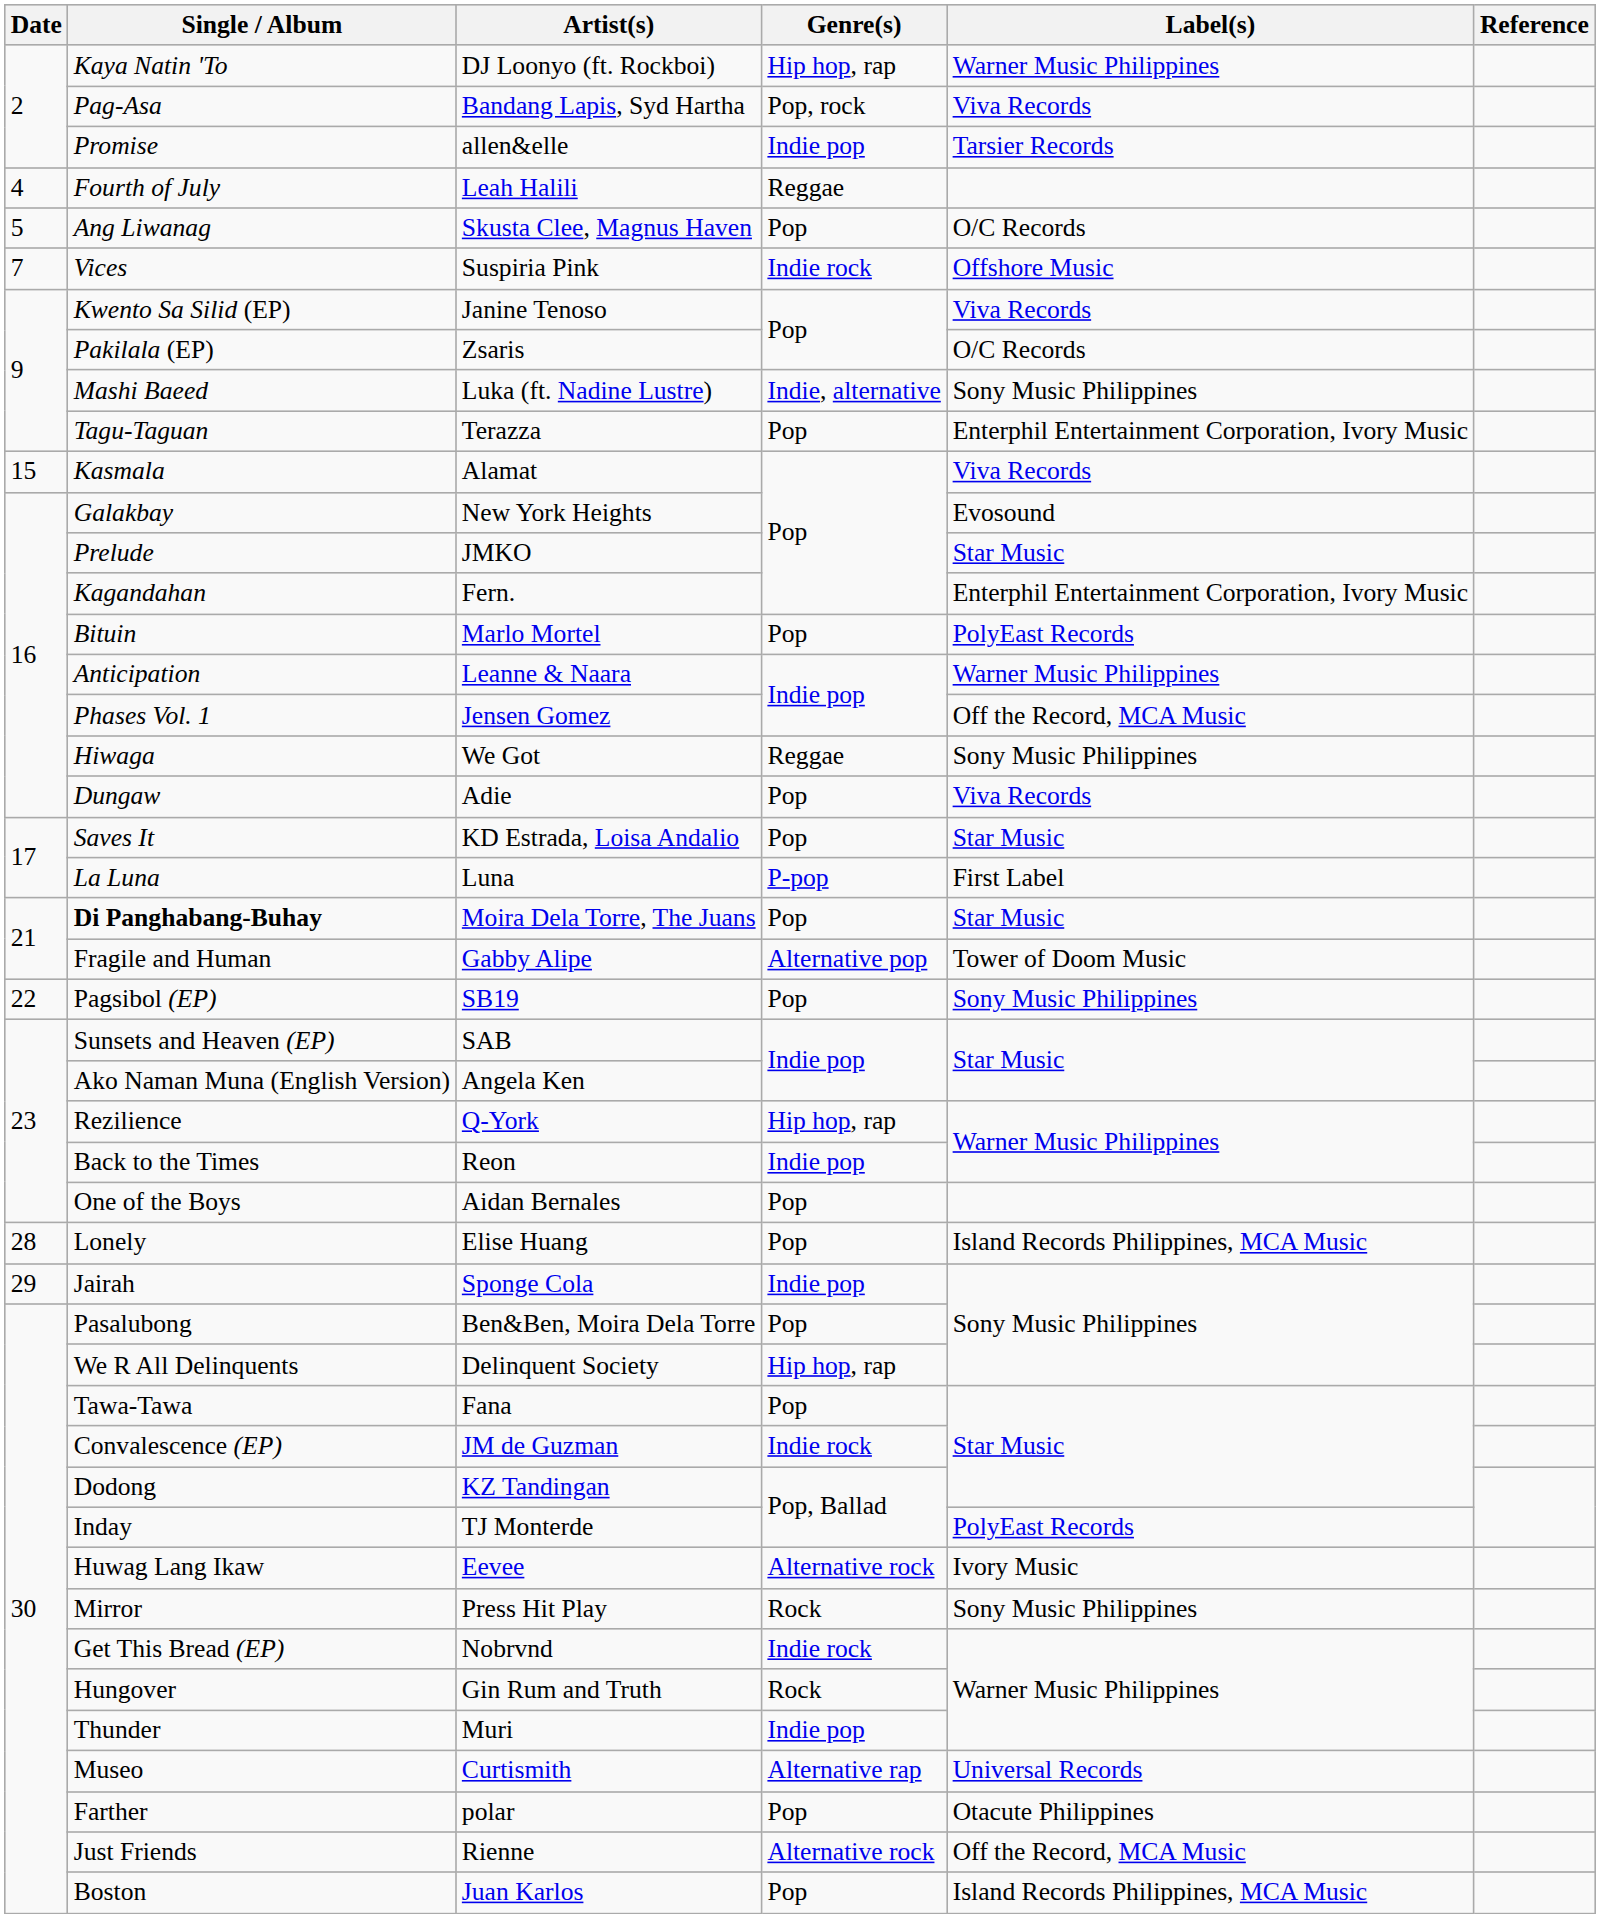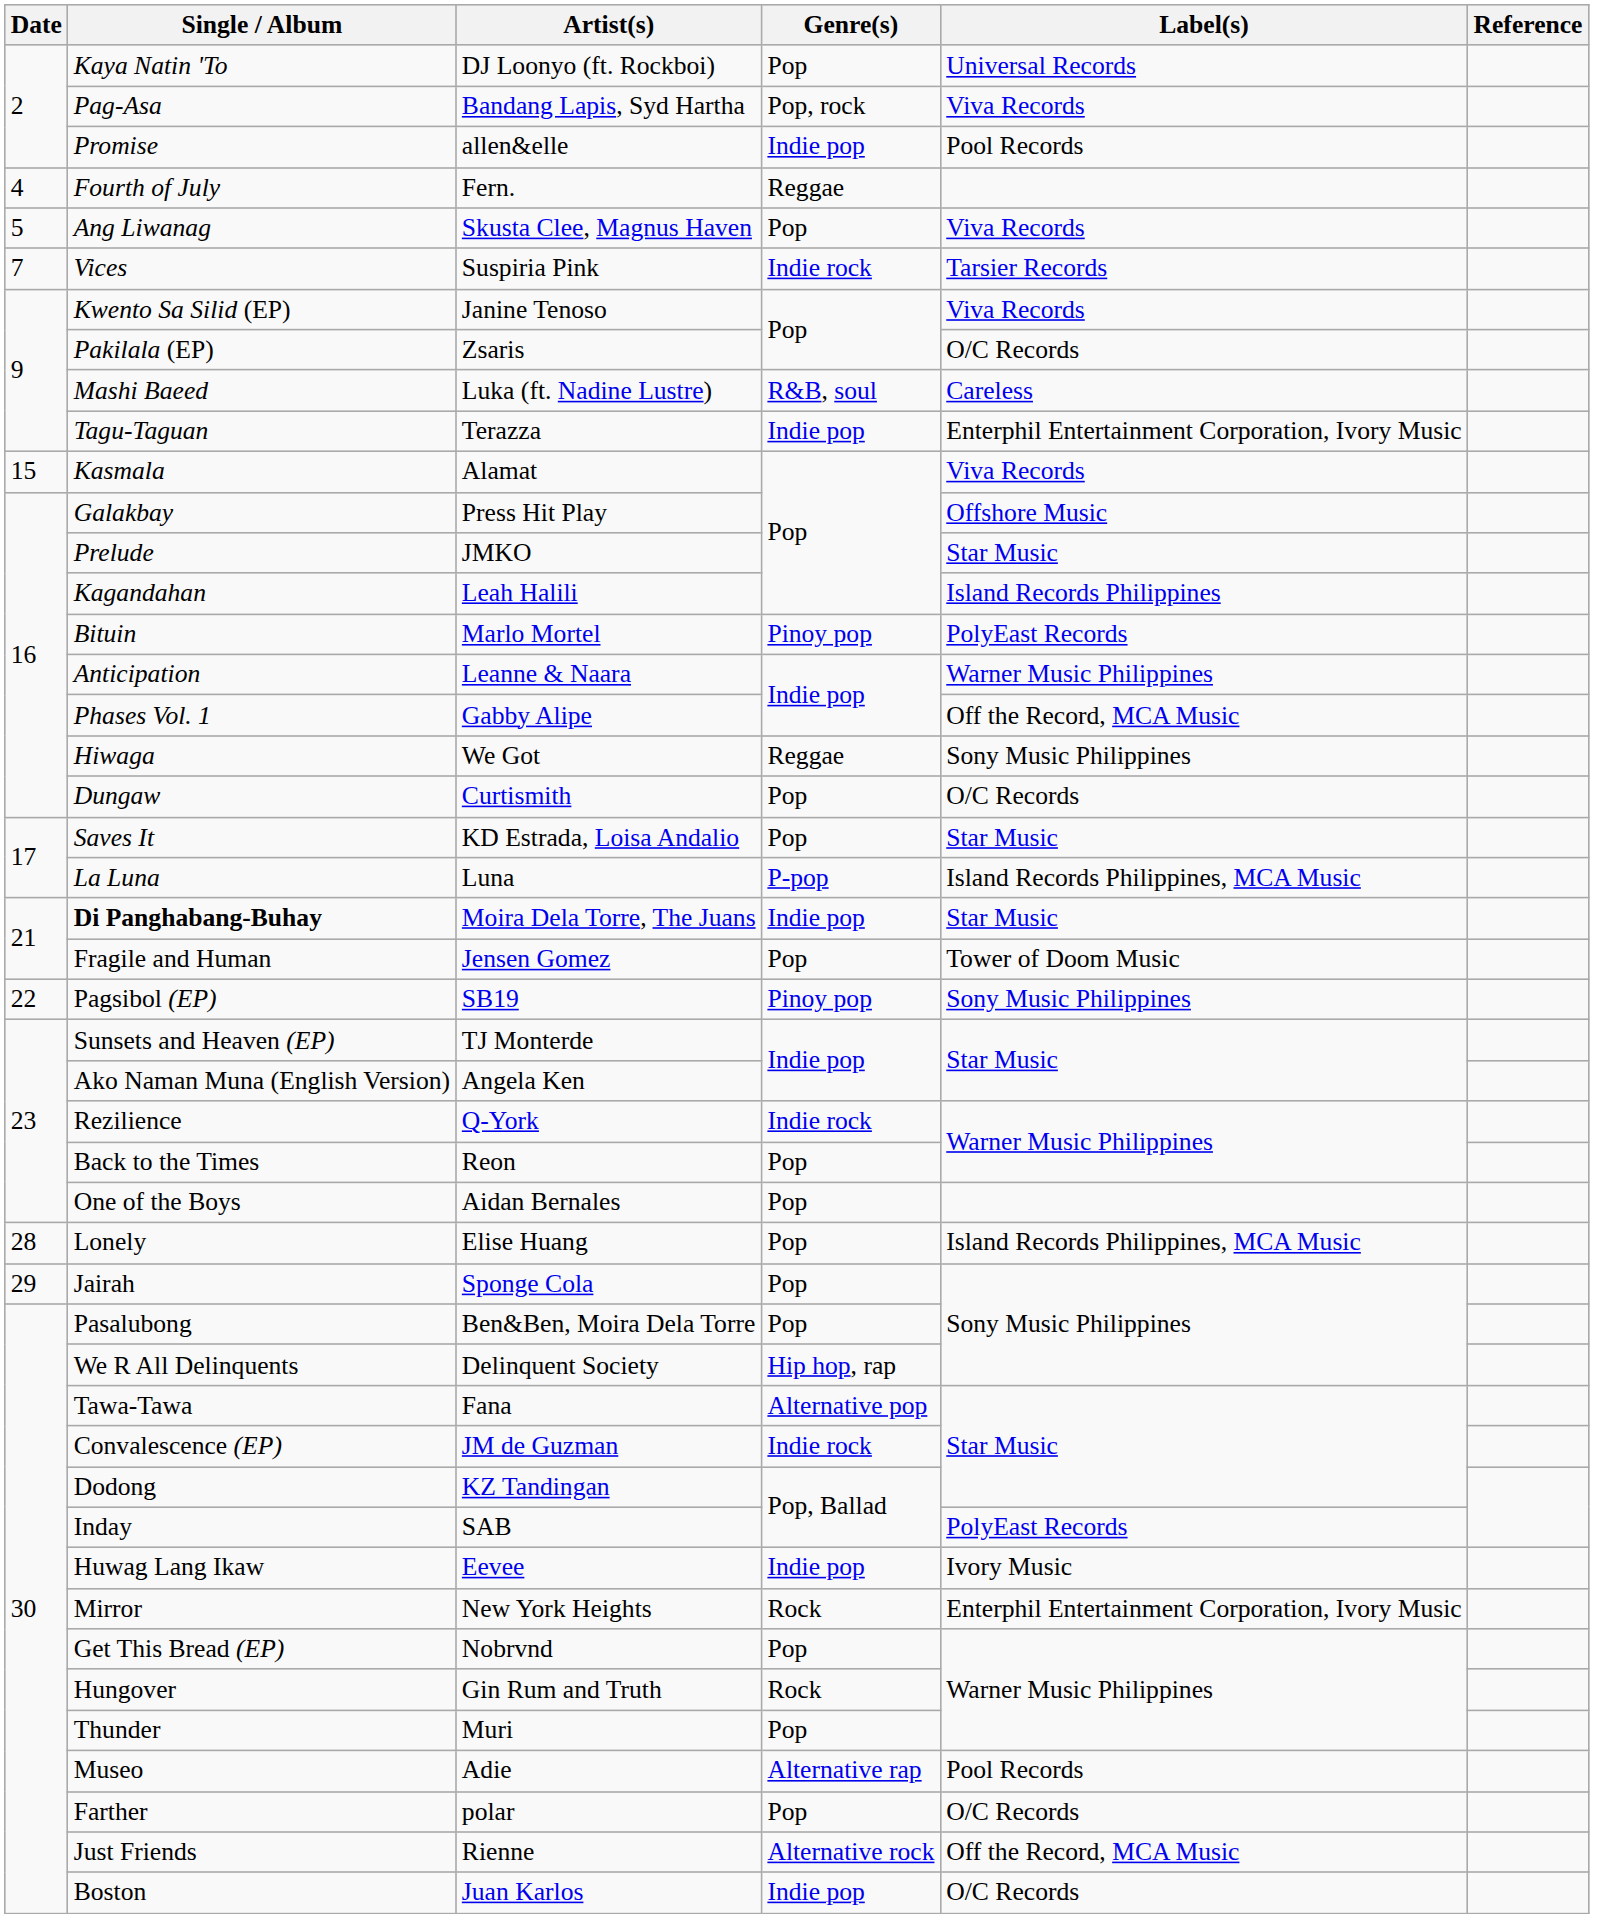 <table class="wikitable">
 <tr>
 <th>Date</th>
 <th>Single / Album</th>
 <th>Artist(s)</th>
 <th>Genre(s)</th>
 <th>Label(s)</th>
 <th>Reference</th>
 </tr>
 <tr>
 <td rowspan="3">2</td>
 <td><em>Kaya Natin 'To</em></td>
 <td>DJ Loonyo (ft. Rockboi)</td>
-<td><a href='#'>Hip hop</a>, rap</td>
-<td><a href='#'>Warner Music Philippines</a></td>
+<td>Pop</td>
+<td><a href='#'>Universal Records</a></td>
 <td></td>
 </tr>
 <tr>
 <td><em>Pag-Asa</em></td>
 <td><a href='#'>Bandang Lapis</a>, Syd Hartha</td>
 <td>Pop, rock</td>
 <td><a href='#'>Viva Records</a></td>
 <td></td>
 </tr>
 <tr>
 <td><em>Promise</em></td>
 <td>allen&elle</td>
 <td><a href='#'>Indie pop</a></td>
-<td><a href='#'>Tarsier Records</a></td>
+<td>Pool Records</td>
 <td></td>
 </tr>
 <tr>
 <td>4</td>
 <td><em>Fourth of July</em></td>
-<td><a href='#'>Leah Halili</a></td>
+<td>Fern.</td>
 <td>Reggae</td>
 <td></td>
 <td></td>
 </tr>
 <tr>
 <td>5</td>
 <td><em>Ang Liwanag</em></td>
 <td><a href='#'>Skusta Clee</a>, <a href='#'>Magnus Haven</a></td>
 <td>Pop</td>
-<td>O/C Records</td>
+<td><a href='#'>Viva Records</a></td>
 <td></td>
 </tr>
 <tr>
 <td>7</td>
 <td><em>Vices</em></td>
 <td>Suspiria Pink</td>
 <td><a href='#'>Indie rock</a></td>
-<td><a href='#'>Offshore Music</a></td>
+<td><a href='#'>Tarsier Records</a></td>
 <td></td>
 </tr>
 <tr>
 <td rowspan="4">9</td>
 <td><em>Kwento Sa Silid</em> (EP)</td>
 <td>Janine Tenoso</td>
 <td rowspan="2">Pop</td>
 <td><a href='#'>Viva Records</a></td>
 <td></td>
 </tr>
 <tr>
 <td><em>Pakilala</em> (EP)</td>
 <td>Zsaris</td>
 <td>O/C Records</td>
 <td></td>
 </tr>
 <tr>
 <td><em>Mashi Baeed</em></td>
 <td>Luka (ft. <a href='#'>Nadine Lustre</a>)</td>
-<td><a href='#'>Indie</a>, <a href='#'>alternative</a></td>
-<td>Sony Music Philippines</td>
+<td><a href='#'>R&B</a>, <a href='#'>soul</a></td>
+<td><a href='#'>Careless</a></td>
 <td></td>
 </tr>
 <tr>
 <td><em>Tagu-Taguan</em></td>
 <td>Terazza</td>
-<td>Pop</td>
+<td><a href='#'>Indie pop</a></td>
 <td>Enterphil Entertainment Corporation, Ivory Music</td>
 <td></td>
 </tr>
 <tr>
 <td>15</td>
 <td><em>Kasmala</em></td>
 <td>Alamat</td>
 <td rowspan="4">Pop</td>
 <td><a href='#'>Viva Records</a></td>
 <td></td>
 </tr>
 <tr>
 <td rowspan="8">16</td>
 <td><em>Galakbay</em></td>
-<td>New York Heights</td>
-<td>Evosound</td>
+<td>Press Hit Play</td>
+<td><a href='#'>Offshore Music</a></td>
 <td></td>
 </tr>
 <tr>
 <td><em>Prelude</em></td>
 <td>JMKO</td>
 <td><a href='#'>Star Music</a></td>
 <td></td>
 </tr>
 <tr>
 <td><em>Kagandahan</em></td>
-<td>Fern.</td>
-<td>Enterphil Entertainment Corporation, Ivory Music</td>
+<td><a href='#'>Leah Halili</a></td>
+<td><a href='#'>Island Records Philippines</a></td>
 <td></td>
 </tr>
 <tr>
 <td><em>Bituin</em></td>
 <td><a href='#'>Marlo Mortel</a></td>
-<td>Pop</td>
+<td><a href='#'>Pinoy pop</a></td>
 <td><a href='#'>PolyEast Records</a></td>
 <td></td>
 </tr>
 <tr>
 <td><em>Anticipation</em></td>
 <td><a href='#'>Leanne & Naara</a></td>
 <td rowspan="2"><a href='#'>Indie pop</a></td>
 <td><a href='#'>Warner Music Philippines</a></td>
 <td></td>
 </tr>
 <tr>
 <td><em>Phases Vol. 1</em></td>
-<td><a href='#'>Jensen Gomez</a></td>
+<td><a href='#'>Gabby Alipe</a></td>
 <td>Off the Record, <a href='#'>MCA Music</a></td>
 <td></td>
 </tr>
 <tr>
 <td><em>Hiwaga</em></td>
 <td>We Got</td>
 <td>Reggae</td>
 <td>Sony Music Philippines</td>
 <td></td>
 </tr>
 <tr>
 <td><em>Dungaw</em></td>
-<td>Adie</td>
+<td><a href='#'>Curtismith</a></td>
 <td>Pop</td>
-<td><a href='#'>Viva Records</a></td>
+<td>O/C Records</td>
 <td></td>
 </tr>
 <tr>
 <td rowspan="2">17</td>
 <td><em>Saves It</em></td>
 <td>KD Estrada, <a href='#'>Loisa Andalio</a></td>
 <td>Pop</td>
 <td><a href='#'>Star Music</a></td>
 <td></td>
 </tr>
 <tr>
 <td><em>La Luna</em></td>
 <td>Luna</td>
 <td><a href='#'>P-pop</a></td>
-<td>First Label</td>
+<td>Island Records Philippines, <a href='#'>MCA Music</a></td>
 <td></td>
 </tr>
 <tr>
 <td rowspan=2>21</td>
 <td><strong>Di Panghabang-Buhay<em></td>
 <td><a href='#'>Moira Dela Torre</a>, <a href='#'>The Juans</a></td>
-<td>Pop</td>
+<td><a href='#'>Indie pop</a></td>
 <td><a href='#'>Star Music</a></td>
 <td></td>
 </tr>
 <tr>
 <td></em>Fragile and Human<em></td>
-<td><a href='#'>Gabby Alipe</a></td>
-<td><a href='#'>Alternative pop</a></td>
+<td><a href='#'>Jensen Gomez</a></td>
+<td>Pop</td>
 <td>Tower of Doom Music</td>
 <td></td>
 </tr>
 <tr>
 <td>22</td>
 <td></em>Pagsibol<em> (EP)</td>
 <td><a href='#'>SB19</a></td>
-<td>Pop</td>
+<td><a href='#'>Pinoy pop</a></td>
 <td><a href='#'>Sony Music Philippines</a></td>
 <td></td>
 </tr>
 <tr>
 <td rowspan="5">23</td>
 <td></em>Sunsets and Heaven<em> (EP)</td>
-<td>SAB</td>
+<td>TJ Monterde</td>
 <td rowspan="2"><a href='#'>Indie pop</a></td>
 <td rowspan="2"><a href='#'>Star Music</a></td>
 <td></td>
 </tr>
 <tr>
 <td></em>Ako Naman Muna (English Version)<em></td>
 <td>Angela Ken</td>
 <td></td>
 </tr>
 <tr>
 <td></em>Rezilience<em></td>
 <td><a href='#'>Q-York</a></td>
-<td><a href='#'>Hip hop</a>, rap</td>
+<td><a href='#'>Indie rock</a></td>
 <td rowspan="2"><a href='#'>Warner Music Philippines</a></td>
 <td></td>
 </tr>
 <tr>
 <td></em>Back to the Times<em></td>
 <td>Reon</td>
-<td><a href='#'>Indie pop</a></td>
+<td>Pop</td>
 <td></td>
 </tr>
 <tr>
 <td></em>One of the Boys<em></td>
 <td>Aidan Bernales</td>
 <td>Pop</td>
 <td></td>
 <td></td>
 </tr>
 <tr>
 <td>28</td>
 <td></em>Lonely<em></td>
 <td>Elise Huang</td>
 <td>Pop</td>
 <td>Island Records Philippines, <a href='#'>MCA Music</a></td>
 <td></td>
 </tr>
 <tr>
 <td>29</td>
 <td></em>Jairah<em></td>
 <td><a href='#'>Sponge Cola</a></td>
-<td><a href='#'>Indie pop</a></td>
+<td>Pop</td>
 <td rowspan=3>Sony Music Philippines</td>
 <td></td>
 </tr>
 <tr>
 <td rowspan="15">30</td>
 <td></em>Pasalubong<em></td>
 <td>Ben&Ben, Moira Dela Torre</td>
 <td>Pop</td>
 <td></td>
 </tr>
 <tr>
 <td></em>We R All Delinquents<em></td>
 <td>Delinquent Society</td>
 <td><a href='#'>Hip hop</a>, rap</td>
 <td></td>
 </tr>
 <tr>
 <td></em>Tawa-Tawa<em></td>
 <td>Fana</td>
-<td>Pop</td>
+<td><a href='#'>Alternative pop</a></td>
 <td rowspan="3"><a href='#'>Star Music</a></td>
 <td></td>
 </tr>
 <tr>
 <td></em>Convalescence<em> (EP)</td>
 <td><a href='#'>JM de Guzman</a></td>
 <td><a href='#'>Indie rock</a></td>
 <td></td>
 </tr>
 <tr>
 <td></em>Dodong<em></td>
 <td><a href='#'>KZ Tandingan</a></td>
 <td rowspan=2>Pop, Ballad</td>
 <td rowspan=2></td>
 </tr>
 <tr>
 <td></em>Inday<em></td>
-<td>TJ Monterde</td>
+<td>SAB</td>
 <td><a href='#'>PolyEast Records</a></td>
 </tr>
 <tr>
 <td></em>Huwag Lang Ikaw<em></td>
 <td><a href='#'>Eevee</a></td>
-<td><a href='#'>Alternative rock</a></td>
+<td><a href='#'>Indie pop</a></td>
 <td>Ivory Music</td>
 <td></td>
 </tr>
 <tr>
 <td></em>Mirror<em></td>
-<td>Press Hit Play</td>
+<td>New York Heights</td>
 <td>Rock</td>
-<td>Sony Music Philippines</td>
+<td>Enterphil Entertainment Corporation, Ivory Music</td>
 <td></td>
 </tr>
 <tr>
 <td></em>Get This Bread<em> (EP)</td>
 <td>Nobrvnd</td>
-<td><a href='#'>Indie rock</a></td>
+<td>Pop</td>
 <td rowspan=3>Warner Music Philippines</td>
 <td></td>
 </tr>
 <tr>
 <td></em>Hungover<em></td>
 <td>Gin Rum and Truth</td>
 <td>Rock</td>
 <td></td>
 </tr>
 <tr>
 <td></em>Thunder<em></td>
 <td>Muri</td>
-<td><a href='#'>Indie pop</a></td>
+<td>Pop</td>
 <td></td>
 </tr>
 <tr>
 <td></em>Museo<em></td>
-<td><a href='#'>Curtismith</a></td>
+<td>Adie</td>
 <td><a href='#'>Alternative rap</a></td>
-<td><a href='#'>Universal Records</a></td>
+<td>Pool Records</td>
 <td></td>
 </tr>
 <tr>
 <td></em>Farther<em></td>
 <td>polar</td>
 <td>Pop</td>
-<td>Otacute Philippines</td>
+<td>O/C Records</td>
 <td></td>
 </tr>
 <tr>
 <td></em>Just Friends<em></td>
 <td>Rienne</td>
 <td><a href='#'>Alternative rock</a></td>
 <td>Off the Record, <a href='#'>MCA Music</a></td>
 <td></td>
 </tr>
 <tr>
 <td></em>Boston<em></td>
 <td><a href='#'>Juan Karlos</a></td>
-<td>Pop</td>
-<td>Island Records Philippines, <a href='#'>MCA Music</a></td>
+<td><a href='#'>Indie pop</a></td>
+<td>O/C Records</td>
 <td></td>
 </tr>
 </table>
